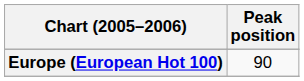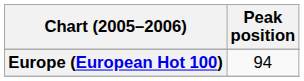 <table class="wikitable sortable plainrowheaders" style="text-align:center">
 <tr>
 <th scope="col">Chart (2005–2006)</th>
 <th scope="col">Peak<br>position</th>
 </tr>
 <tr>
 </tr>
 <tr>
 </tr>
 <tr>
 </tr>
 <tr>
 </tr>
 <tr>
 </tr>
 <tr>
 </tr>
 <tr>
 <th scope="row">Europe (<a href='#'>European Hot 100</a>)</th>
-<td>90</td>
+<td>94</td>
 </tr>
 <tr>
 </tr>
 <tr>
 </tr>
 <tr>
 </tr>
 <tr>
 </tr>
 <tr>
 </tr>
 <tr>
 </tr>
 </table>
